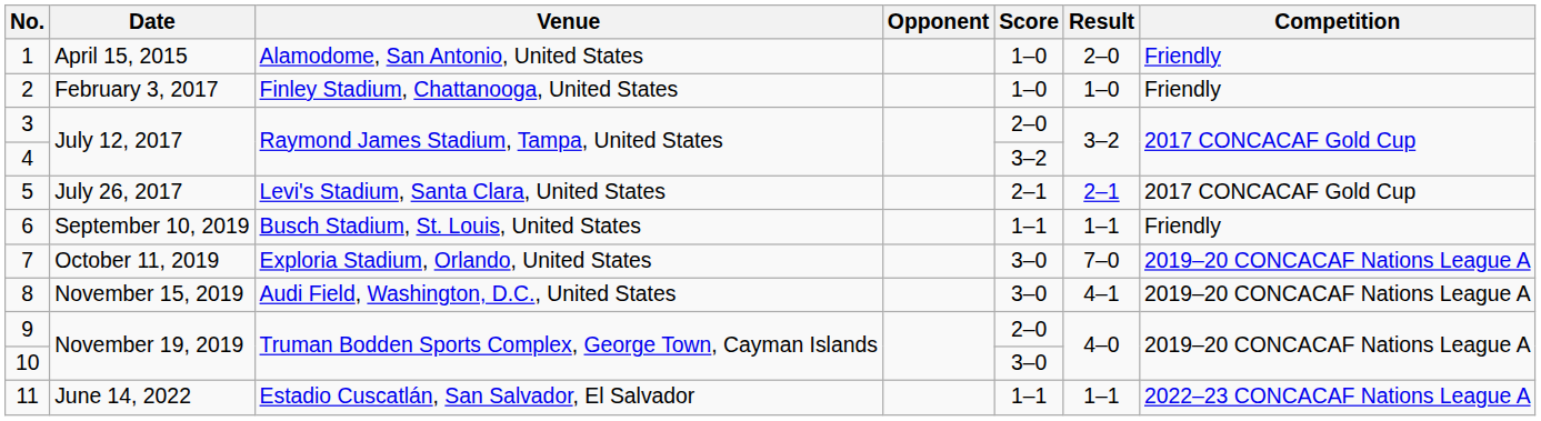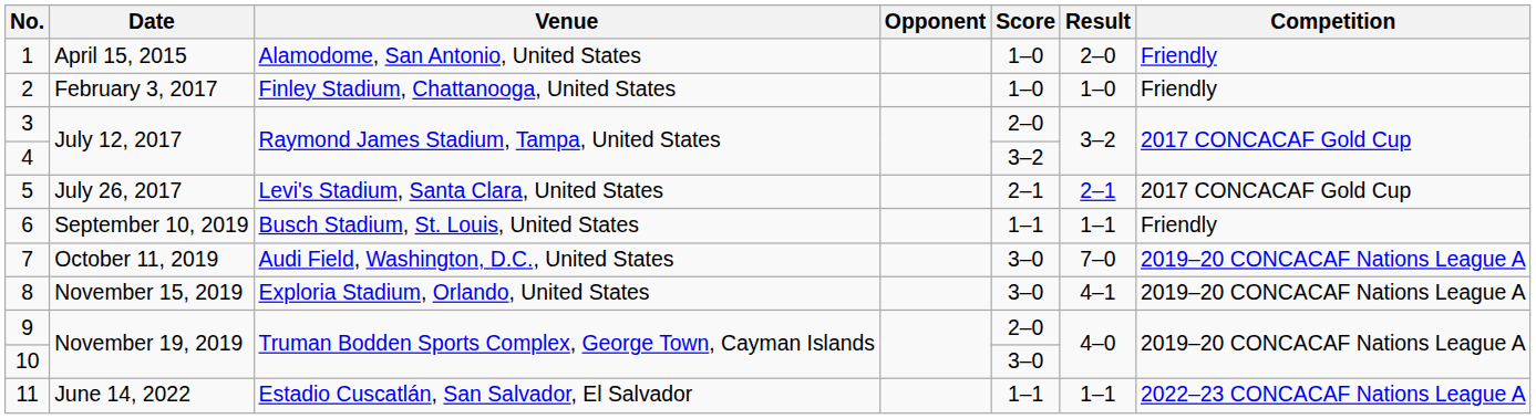 <table class="wikitable sortable">
 <tr>
 <th scope="col">No.</th>
 <th scope="col">Date</th>
 <th scope="col">Venue</th>
 <th scope="col">Opponent</th>
 <th scope="col">Score</th>
 <th scope="col">Result</th>
 <th scope="col">Competition</th>
 </tr>
 <tr>
 <td style="text-align:center;">1</td>
 <td>April 15, 2015</td>
 <td><a href='#'>Alamodome</a>, <a href='#'>San Antonio</a>, United States</td>
 <td></td>
 <td style="text-align:center;">1–0</td>
 <td style="text-align:center;">2–0</td>
 <td><a href='#'>Friendly</a></td>
 </tr>
 <tr>
 <td style="text-align:center;">2</td>
 <td>February 3, 2017</td>
 <td><a href='#'>Finley Stadium</a>, <a href='#'>Chattanooga</a>, United States</td>
 <td></td>
 <td style="text-align:center;">1–0</td>
 <td style="text-align:center;">1–0</td>
 <td>Friendly</td>
 </tr>
 <tr>
 <td style="text-align:center;">3</td>
 <td rowspan="2">July 12, 2017</td>
 <td rowspan="2"><a href='#'>Raymond James Stadium</a>, <a href='#'>Tampa</a>, United States</td>
 <td rowspan="2"></td>
 <td style="text-align:center;">2–0</td>
 <td rowspan="2" style="text-align:center;">3–2</td>
 <td rowspan="2"><a href='#'>2017 CONCACAF Gold Cup</a></td>
 </tr>
 <tr style="text-align:center;">
 <td>4</td>
 <td>3–2</td>
 </tr>
 <tr>
 <td style="text-align:center;">5</td>
 <td>July 26, 2017</td>
 <td><a href='#'>Levi's Stadium</a>, <a href='#'>Santa Clara</a>, United States</td>
 <td></td>
 <td style="text-align:center;">2–1</td>
 <td style="text-align:center;"><a href='#'>2–1</a></td>
 <td>2017 CONCACAF Gold Cup</td>
 </tr>
 <tr>
 <td style="text-align:center;">6</td>
 <td>September 10, 2019</td>
 <td><a href='#'>Busch Stadium</a>, <a href='#'>St. Louis</a>, United States</td>
 <td></td>
 <td style="text-align:center;">1–1</td>
 <td style="text-align:center;">1–1</td>
 <td>Friendly</td>
 </tr>
 <tr>
 <td style="text-align:center;">7</td>
 <td>October 11, 2019</td>
-<td><a href='#'>Exploria Stadium</a>, <a href='#'>Orlando</a>, United States</td>
+<td><a href='#'>Audi Field</a>, <a href='#'>Washington, D.C.</a>, United States</td>
 <td></td>
 <td style="text-align:center;">3–0</td>
 <td style="text-align:center;">7–0</td>
 <td><a href='#'>2019–20 CONCACAF Nations League A</a></td>
 </tr>
 <tr>
 <td style="text-align:center;">8</td>
 <td>November 15, 2019</td>
-<td><a href='#'>Audi Field</a>, <a href='#'>Washington, D.C.</a>, United States</td>
+<td><a href='#'>Exploria Stadium</a>, <a href='#'>Orlando</a>, United States</td>
 <td></td>
 <td style="text-align:center;">3–0</td>
 <td style="text-align:center;">4–1</td>
 <td>2019–20 CONCACAF Nations League A</td>
 </tr>
 <tr>
 <td style="text-align:center;">9</td>
 <td rowspan="2">November 19, 2019</td>
 <td rowspan="2"><a href='#'>Truman Bodden Sports Complex</a>, <a href='#'>George Town</a>, Cayman Islands</td>
 <td rowspan="2"></td>
 <td style="text-align:center;">2–0</td>
 <td rowspan="2" style="text-align:center;">4–0</td>
 <td rowspan="2">2019–20 CONCACAF Nations League A</td>
 </tr>
 <tr style="text-align:center;">
 <td>10</td>
 <td style="text-align:center;">3–0</td>
 </tr>
 <tr>
 <td style="text-align:center;">11</td>
 <td>June 14, 2022</td>
 <td><a href='#'>Estadio Cuscatlán</a>, <a href='#'>San Salvador</a>, El Salvador</td>
 <td></td>
 <td style="text-align:center;">1–1</td>
 <td style="text-align:center;">1–1</td>
 <td><a href='#'>2022–23 CONCACAF Nations League A</a></td>
 </tr>
 </table>
